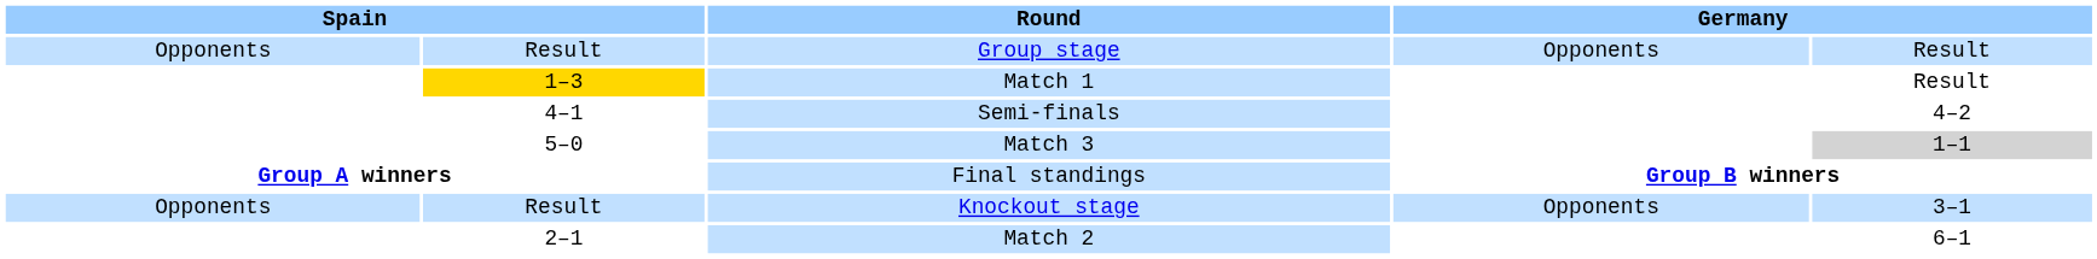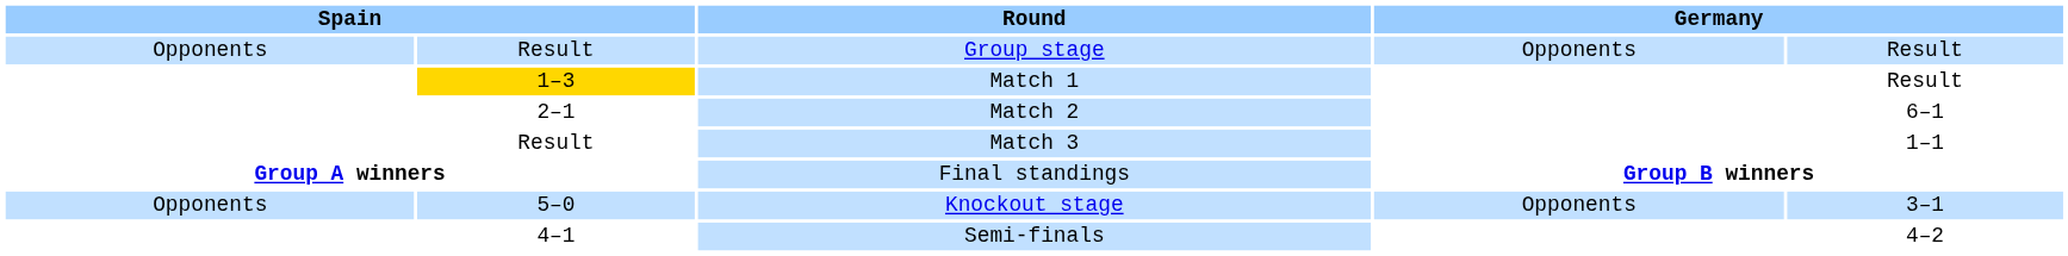 <table style="width:100%; text-align:center;">
 <tr style="vertical-align:top; background:#99CCFF;">
 <th colspan="2">Spain</th>
 <th>Round</th>
 <th colspan="2">Germany</th>
 </tr>
 <tr style="vertical-align:top; background:#C1E0FF;">
 <td>Opponents</td>
 <td>Result</td>
 <td><a href='#'>Group stage</a></td>
 <td>Opponents</td>
 <td>Result</td>
 </tr>
 <tr>
 <td style="text-align:left;"></td>
 <td style="background: gold;">1–3</td>
 <td style="background:#C1E0FF;">Match 1</td>
 <td style="text-align:left;"></td>
 <td>Result</td>
 </tr>
 <tr>
 <td style="text-align:left;"></td>
-<td>4–1</td>
-<td style="background:#C1E0FF;">Semi-finals</td>
+<td>2–1</td>
+<td style="background:#C1E0FF;">Match 2</td>
 <td style="text-align:left;"></td>
-<td>4–2</td>
+<td>6–1</td>
 </tr>
 <tr>
 <td style="text-align:left;"></td>
-<td>5–0</td>
+<td>Result</td>
 <td style="background:#C1E0FF;">Match 3</td>
 <td style="text-align:left;"></td>
-<td style="background: lightgrey;">1–1</td>
+<td>1–1</td>
 </tr>
 <tr>
 <td colspan="2" style="text-align:center;"><strong><a href='#'>Group A</a> winners</strong><br><div></div></td>
 <td style="background:#C1E0FF;">Final standings</td>
 <td colspan="2" style="text-align:center;"><strong><a href='#'>Group B</a> winners</strong><br><div></div></td>
 </tr>
 <tr style="vertical-align:top; background:#C1E0FF;">
 <td>Opponents</td>
-<td>Result</td>
+<td>5–0</td>
 <td><a href='#'>Knockout stage</a></td>
 <td>Opponents</td>
 <td>3–1</td>
 </tr>
 <tr>
 <td style="text-align:left;"></td>
-<td>2–1</td>
-<td style="background:#C1E0FF;">Match 2</td>
+<td>4–1</td>
+<td style="background:#C1E0FF;">Semi-finals</td>
 <td style="text-align:left;"></td>
-<td>6–1</td>
+<td>4–2</td>
 </tr>
 </table>
